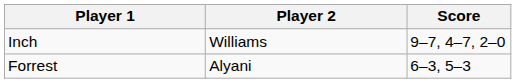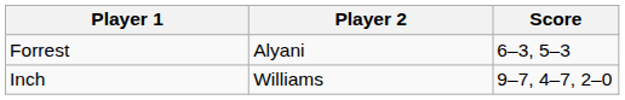 <table class="wikitable" style="font-size: 100%">
 <tr>
 <th width=200>Player 1</th>
 <th width=200>Player 2</th>
 <th width=100>Score</th>
 </tr>
 <tr>
+<td>Forrest</td>
+<td>Alyani</td>
+<td>6–3, 5–3</td>
+</tr>
+<tr>
 <td>Inch</td>
 <td>Williams</td>
 <td>9–7, 4–7, 2–0</td>
 </tr>
-<tr>
-<td>Forrest</td>
-<td>Alyani</td>
-<td>6–3, 5–3</td>
-</tr>
 </table>
